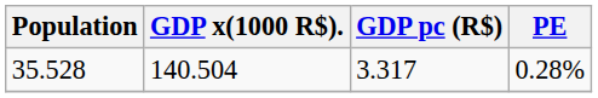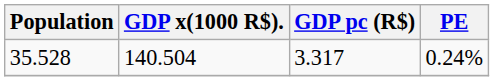 <table class="wikitable" border="1">
 <tr>
 <th>Population</th>
 <th><a href='#'>GDP</a> x(1000 R$).</th>
 <th><a href='#'>GDP pc</a> (R$)</th>
 <th><a href='#'>PE</a></th>
 </tr>
 <tr>
 <td>35.528</td>
 <td>140.504</td>
 <td>3.317</td>
-<td>0.28%</td>
+<td>0.24%</td>
 </tr>
 <tr>
 </tr>
 </table>
